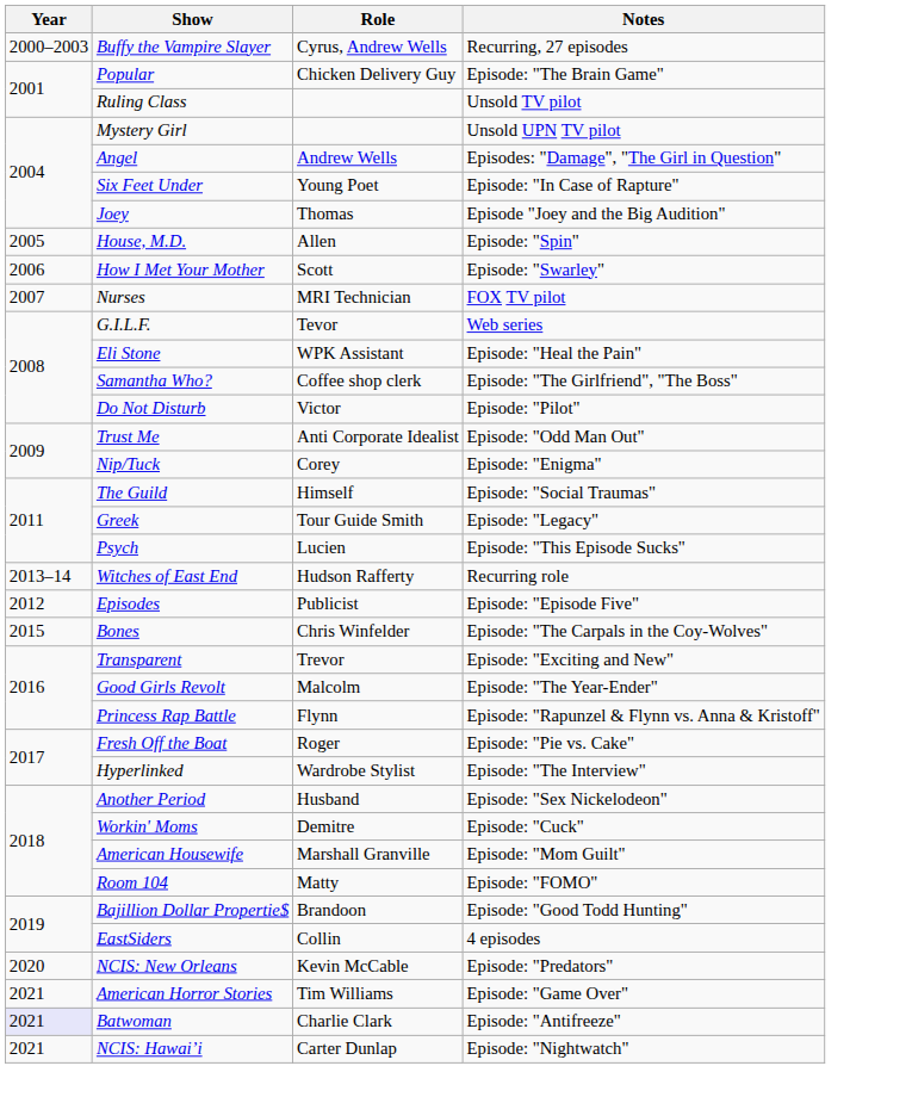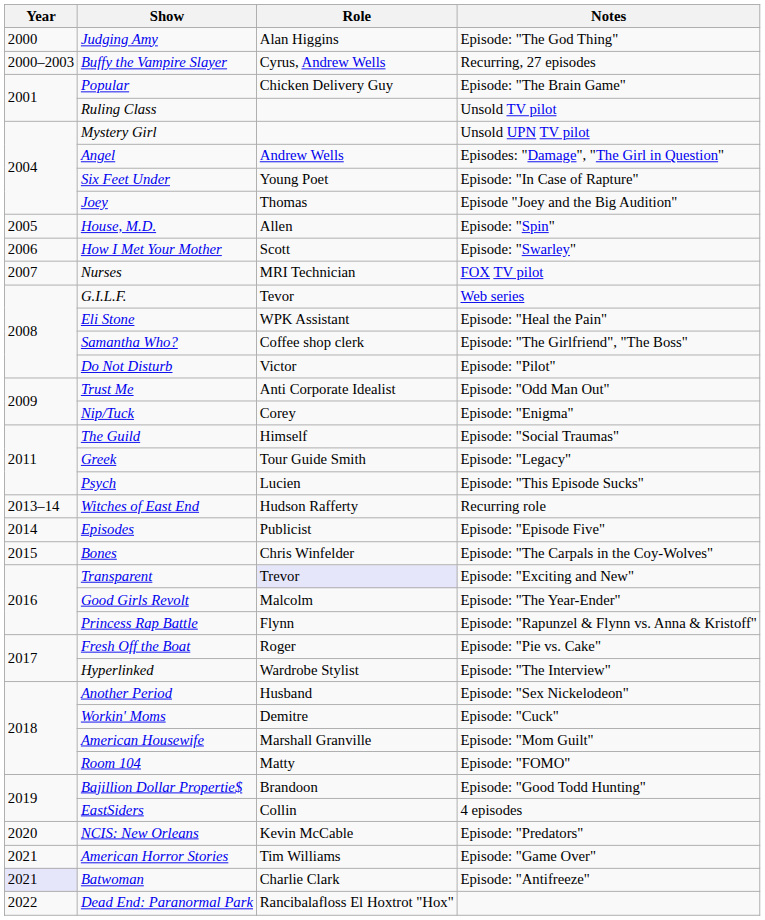 <table class="wikitable sortable">
 <tr>
 <th>Year</th>
 <th>Show</th>
 <th>Role</th>
 <th class="unsortable">Notes</th>
+</tr>
+<tr>
+<td>2000</td>
+<td><em><a href='#'>Judging Amy</a></em></td>
+<td>Alan Higgins</td>
+<td>Episode: "The God Thing"</td>
 </tr>
 <tr>
 <td>2000–2003</td>
 <td><em><a href='#'>Buffy the Vampire Slayer</a></em></td>
 <td>Cyrus, <a href='#'>Andrew Wells</a></td>
 <td>Recurring, 27 episodes</td>
 </tr>
 <tr>
 <td rowspan="2">2001</td>
 <td><em><a href='#'>Popular</a></em></td>
 <td>Chicken Delivery Guy</td>
 <td>Episode: "The Brain Game"</td>
 </tr>
 <tr>
 <td><em>Ruling Class</em></td>
 <td></td>
 <td>Unsold <a href='#'>TV pilot</a></td>
 </tr>
 <tr>
 <td rowspan="4">2004</td>
 <td><em>Mystery Girl</em></td>
 <td></td>
 <td>Unsold <a href='#'>UPN</a> <a href='#'>TV pilot</a></td>
 </tr>
 <tr>
 <td><em><a href='#'>Angel</a></em></td>
 <td><a href='#'>Andrew Wells</a></td>
 <td>Episodes: "<a href='#'>Damage</a>", "<a href='#'>The Girl in Question</a>"</td>
 </tr>
 <tr>
 <td><em><a href='#'>Six Feet Under</a></em></td>
 <td>Young Poet</td>
 <td>Episode: "In Case of Rapture"</td>
 </tr>
 <tr>
 <td><em><a href='#'>Joey</a></em></td>
 <td>Thomas</td>
 <td>Episode "Joey and the Big Audition"</td>
 </tr>
 <tr>
 <td>2005</td>
 <td><em><a href='#'>House, M.D.</a></em></td>
 <td>Allen</td>
 <td>Episode: "<a href='#'>Spin</a>"</td>
 </tr>
 <tr>
 <td>2006</td>
 <td><em><a href='#'>How I Met Your Mother</a></em></td>
 <td>Scott</td>
 <td>Episode: "<a href='#'>Swarley</a>"</td>
 </tr>
 <tr>
 <td>2007</td>
 <td><em>Nurses</em></td>
 <td>MRI Technician</td>
 <td><a href='#'>FOX</a> <a href='#'>TV pilot</a></td>
 </tr>
 <tr>
 <td rowspan="4">2008</td>
 <td><em>G.I.L.F.</em></td>
 <td>Tevor</td>
 <td><a href='#'>Web series</a></td>
 </tr>
 <tr>
 <td><em><a href='#'>Eli Stone</a></em></td>
 <td>WPK Assistant</td>
 <td>Episode: "Heal the Pain"</td>
 </tr>
 <tr>
 <td><em><a href='#'>Samantha Who?</a></em></td>
 <td>Coffee shop clerk</td>
 <td>Episode: "The Girlfriend", "The Boss"</td>
 </tr>
 <tr>
 <td><em><a href='#'>Do Not Disturb</a></em></td>
 <td>Victor</td>
 <td>Episode: "Pilot"</td>
 </tr>
 <tr>
 <td rowspan="2">2009</td>
 <td><em><a href='#'>Trust Me</a></em></td>
 <td>Anti Corporate Idealist</td>
 <td>Episode: "Odd Man Out"</td>
 </tr>
 <tr>
 <td><em><a href='#'>Nip/Tuck</a></em></td>
 <td>Corey</td>
 <td>Episode: "Enigma"</td>
 </tr>
 <tr>
 <td rowspan="3">2011</td>
 <td><em><a href='#'>The Guild</a></em></td>
 <td>Himself</td>
 <td>Episode: "Social Traumas"</td>
 </tr>
 <tr>
 <td><em><a href='#'>Greek</a></em></td>
 <td>Tour Guide Smith</td>
 <td>Episode: "Legacy"</td>
 </tr>
 <tr>
 <td><em><a href='#'>Psych</a></em></td>
 <td>Lucien</td>
 <td>Episode: "This Episode Sucks"</td>
 </tr>
 <tr>
 <td>2013–14</td>
 <td><em><a href='#'>Witches of East End</a></em></td>
 <td>Hudson Rafferty</td>
 <td>Recurring role</td>
 </tr>
 <tr>
-<td>2012</td>
+<td>2014</td>
 <td><em><a href='#'>Episodes</a></em></td>
 <td>Publicist</td>
 <td>Episode: "Episode Five"</td>
 </tr>
 <tr>
 <td>2015</td>
 <td><em><a href='#'>Bones</a></em></td>
 <td>Chris Winfelder</td>
 <td>Episode: "The Carpals in the Coy-Wolves"</td>
 </tr>
 <tr>
 <td rowspan=3>2016</td>
 <td><em><a href='#'>Transparent</a></em></td>
-<td>Trevor</td>
+<td style="background: lavender;">Trevor</td>
 <td>Episode: "Exciting and New"</td>
 </tr>
 <tr>
 <td><em><a href='#'>Good Girls Revolt</a></em></td>
 <td>Malcolm</td>
 <td>Episode: "The Year-Ender"</td>
 </tr>
 <tr>
 <td><em><a href='#'>Princess Rap Battle</a></em></td>
 <td>Flynn</td>
 <td>Episode: "Rapunzel & Flynn vs. Anna & Kristoff"</td>
 </tr>
 <tr>
 <td rowspan=2>2017</td>
 <td><em><a href='#'>Fresh Off the Boat</a></em></td>
 <td>Roger</td>
 <td>Episode: "Pie vs. Cake"</td>
 </tr>
 <tr>
 <td><em>Hyperlinked</em></td>
 <td>Wardrobe Stylist</td>
 <td>Episode: "The Interview"</td>
 </tr>
 <tr>
 <td rowspan=4>2018</td>
 <td><em><a href='#'>Another Period</a></em></td>
 <td>Husband</td>
 <td>Episode: "Sex Nickelodeon"</td>
 </tr>
 <tr>
 <td><em><a href='#'>Workin' Moms</a></em></td>
 <td>Demitre</td>
 <td>Episode: "Cuck"</td>
 </tr>
 <tr>
 <td><em><a href='#'>American Housewife</a></em></td>
 <td>Marshall Granville</td>
 <td>Episode: "Mom Guilt"</td>
 </tr>
 <tr>
 <td><em><a href='#'>Room 104</a></em></td>
 <td>Matty</td>
 <td>Episode: "FOMO"</td>
 </tr>
 <tr>
 <td rowspan=2>2019</td>
 <td><em><a href='#'>Bajillion Dollar Propertie$</a></em></td>
 <td>Brandoon</td>
 <td>Episode: "Good Todd Hunting"</td>
 </tr>
 <tr>
 <td><em><a href='#'>EastSiders</a></em></td>
 <td>Collin</td>
 <td>4 episodes</td>
 </tr>
 <tr>
 <td>2020</td>
 <td><em><a href='#'>NCIS: New Orleans</a></em></td>
 <td>Kevin McCable</td>
 <td>Episode: "Predators"</td>
 </tr>
 <tr>
 <td>2021</td>
 <td><em><a href='#'>American Horror Stories</a></em></td>
 <td>Tim Williams</td>
 <td>Episode: "Game Over"</td>
 </tr>
 <tr>
 <td style="background: lavender;">2021</td>
 <td><em><a href='#'>Batwoman</a></em></td>
 <td>Charlie Clark</td>
 <td>Episode: "Antifreeze"</td>
 </tr>
 <tr>
-<td>2021</td>
-<td><em><a href='#'>NCIS: Hawai’i</a></em></td>
-<td>Carter Dunlap</td>
-<td>Episode: "Nightwatch"</td>
+<td>2022</td>
+<td><em><a href='#'>Dead End: Paranormal Park</a></em></td>
+<td>Rancibalafloss El Hoxtrot "Hox"</td>
+<td></td>
 </tr>
 </table>
